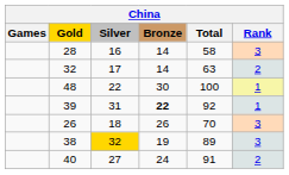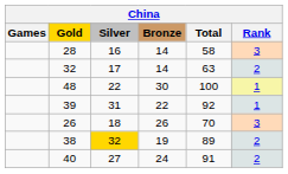 <table class="wikitable" style="text-align:center; font-size:90%;">
 <tr>
 <th colspan=8> <a href='#'>China</a></th>
 </tr>
 <tr>
 <th>Games</th>
 <td style="background:gold; width:3.2em; font-weight:bold;">Gold</td>
 <td style="background:silver; width:3.7em; font-weight:bold;">Silver</td>
 <td style="background:#c96; width:3.7em; font-weight:bold;">Bronze</td>
 <th style="width:3.5em; font-weight:bold;">Total</th>
 <th style="width:4em; font-weight:bold;"><a href='#'>Rank</a></th>
 </tr>
 <tr>
 <td align=left></td>
 <td>28</td>
 <td>16</td>
 <td>14</td>
 <td>58</td>
 <td style="background:#ffdab9;"><a href='#'>3</a></td>
 </tr>
 <tr>
 <td align=left></td>
 <td>32</td>
 <td>17</td>
 <td>14</td>
 <td>63</td>
 <td style="background:#dce5e5;"><a href='#'>2</a></td>
 </tr>
 <tr>
 <td align=left></td>
 <td>48</td>
 <td>22</td>
 <td>30</td>
 <td>100</td>
 <td style="background:#f7f6a8;"><a href='#'>1</a></td>
 </tr>
 <tr>
 <td align=left></td>
 <td>39</td>
 <td>31</td>
-<td><strong>22</strong></td>
+<td>22</td>
 <td>92</td>
 <td style="background:#dce5e5;"><a href='#'>1</a></td>
 </tr>
 <tr>
 <td align=left></td>
 <td>26</td>
 <td>18</td>
 <td>26</td>
 <td>70</td>
 <td style="background:#ffdab9;"><a href='#'>3</a></td>
 </tr>
 <tr>
 <td align=left></td>
 <td>38</td>
 <td style="background: gold;">32</td>
 <td>19</td>
 <td>89</td>
-<td style="background:#dce5e5;"><a href='#'>3</a></td>
+<td style="background:#dce5e5;"><a href='#'>2</a></td>
 </tr>
 <tr>
 <td align=left></td>
 <td>40</td>
 <td>27</td>
 <td>24</td>
 <td>91</td>
 <td style="background:#dce5e5;"><a href='#'>2</a></td>
 </tr>
 </table>
